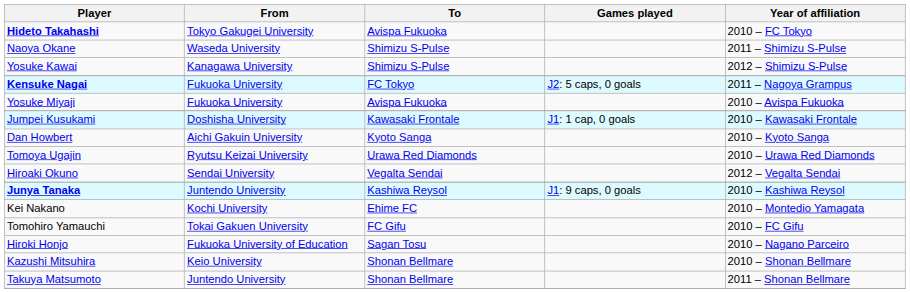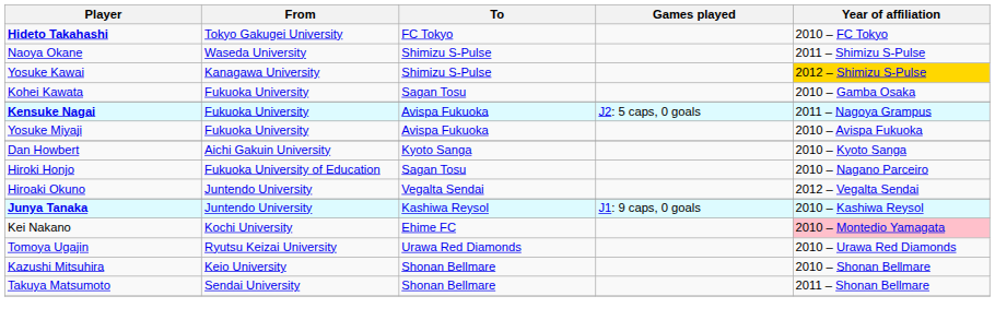 <table class="wikitable sortable mw-collapsible" style="text-align:left;">
 <tr>
 <th width=250px>Player</th>
 <th width=250px>From</th>
 <th width=250px>To</th>
 <th width=250px>Games played</th>
 <th width=250px>Year of affiliation</th>
 </tr>
 <tr>
 <td><strong><a href='#'>Hideto Takahashi</a></strong></td>
 <td><a href='#'>Tokyo Gakugei University</a></td>
-<td><a href='#'>Avispa Fukuoka</a></td>
+<td><a href='#'>FC Tokyo</a></td>
 <td></td>
 <td>2010 – <a href='#'>FC Tokyo</a></td>
 </tr>
 <tr>
 <td><a href='#'>Naoya Okane</a></td>
 <td><a href='#'>Waseda University</a></td>
 <td><a href='#'>Shimizu S-Pulse</a></td>
 <td></td>
 <td>2011 – <a href='#'>Shimizu S-Pulse</a></td>
 </tr>
 <tr>
 <td><a href='#'>Yosuke Kawai</a></td>
 <td><a href='#'>Kanagawa University</a></td>
 <td><a href='#'>Shimizu S-Pulse</a></td>
 <td></td>
-<td>2012 – <a href='#'>Shimizu S-Pulse</a></td>
+<td style="background: gold;">2012 – <a href='#'>Shimizu S-Pulse</a></td>
+</tr>
+<tr>
+<td><a href='#'>Kohei Kawata</a></td>
+<td><a href='#'>Fukuoka University</a></td>
+<td><a href='#'>Sagan Tosu</a></td>
+<td></td>
+<td>2010 – <a href='#'>Gamba Osaka</a></td>
 </tr>
 <tr>
 </tr>
 <tr style="background:#DDFBFF;">
 <td><strong><a href='#'>Kensuke Nagai</a></strong></td>
 <td><a href='#'>Fukuoka University</a></td>
-<td><a href='#'>FC Tokyo</a></td>
+<td><a href='#'>Avispa Fukuoka</a></td>
 <td><a href='#'>J2</a>: 5 caps, 0 goals</td>
 <td>2011 – <a href='#'>Nagoya Grampus</a></td>
 </tr>
 <tr>
 <td><a href='#'>Yosuke Miyaji</a></td>
 <td><a href='#'>Fukuoka University</a></td>
 <td><a href='#'>Avispa Fukuoka</a></td>
 <td></td>
 <td>2010 – <a href='#'>Avispa Fukuoka</a></td>
 </tr>
 <tr>
 </tr>
-<tr style="background:#DDFBFF;">
-<td><a href='#'>Jumpei Kusukami</a></td>
-<td><a href='#'>Doshisha University</a></td>
-<td><a href='#'>Kawasaki Frontale</a></td>
-<td><a href='#'>J1</a>: 1 cap, 0 goals</td>
-<td>2010 – <a href='#'>Kawasaki Frontale</a></td>
-</tr>
 <tr>
 <td><a href='#'>Dan Howbert</a></td>
 <td><a href='#'>Aichi Gakuin University</a></td>
 <td><a href='#'>Kyoto Sanga</a></td>
 <td></td>
 <td>2010 – <a href='#'>Kyoto Sanga</a></td>
 </tr>
 <tr>
-<td><a href='#'>Tomoya Ugajin</a></td>
-<td><a href='#'>Ryutsu Keizai University</a></td>
-<td><a href='#'>Urawa Red Diamonds</a></td>
+<td><a href='#'>Hiroki Honjo</a></td>
+<td><a href='#'>Fukuoka University of Education</a></td>
+<td><a href='#'>Sagan Tosu</a></td>
 <td></td>
-<td>2010 – <a href='#'>Urawa Red Diamonds</a></td>
+<td>2010 – <a href='#'>Nagano Parceiro</a></td>
 </tr>
 <tr>
 <td><a href='#'>Hiroaki Okuno</a></td>
-<td><a href='#'>Sendai University</a></td>
+<td><a href='#'>Juntendo University</a></td>
 <td><a href='#'>Vegalta Sendai</a></td>
 <td></td>
 <td>2012 – <a href='#'>Vegalta Sendai</a></td>
 </tr>
 <tr>
 </tr>
 <tr style="background:#DDFBFF;">
 <td><strong><a href='#'>Junya Tanaka</a></strong></td>
 <td><a href='#'>Juntendo University</a></td>
 <td><a href='#'>Kashiwa Reysol</a></td>
 <td><a href='#'>J1</a>: 9 caps, 0 goals</td>
 <td>2010 – <a href='#'>Kashiwa Reysol</a></td>
 </tr>
 <tr>
 <td>Kei Nakano</td>
 <td><a href='#'>Kochi University</a></td>
 <td><a href='#'>Ehime FC</a></td>
 <td></td>
-<td>2010 – <a href='#'>Montedio Yamagata</a></td>
+<td style="background: pink;">2010 – <a href='#'>Montedio Yamagata</a></td>
 </tr>
 <tr>
-<td>Tomohiro Yamauchi</td>
-<td><a href='#'>Tokai Gakuen University</a></td>
-<td><a href='#'>FC Gifu</a></td>
+<td><a href='#'>Tomoya Ugajin</a></td>
+<td><a href='#'>Ryutsu Keizai University</a></td>
+<td><a href='#'>Urawa Red Diamonds</a></td>
 <td></td>
-<td>2010 – <a href='#'>FC Gifu</a></td>
-</tr>
-<tr>
-<td><a href='#'>Hiroki Honjo</a></td>
-<td><a href='#'>Fukuoka University of Education</a></td>
-<td><a href='#'>Sagan Tosu</a></td>
-<td></td>
-<td>2010 – <a href='#'>Nagano Parceiro</a></td>
+<td>2010 – <a href='#'>Urawa Red Diamonds</a></td>
 </tr>
 <tr>
 <td><a href='#'>Kazushi Mitsuhira</a></td>
 <td><a href='#'>Keio University</a></td>
 <td><a href='#'>Shonan Bellmare</a></td>
 <td></td>
 <td>2010 – <a href='#'>Shonan Bellmare</a></td>
 </tr>
 <tr>
 <td><a href='#'>Takuya Matsumoto</a></td>
-<td><a href='#'>Juntendo University</a></td>
+<td><a href='#'>Sendai University</a></td>
 <td><a href='#'>Shonan Bellmare</a></td>
 <td></td>
 <td>2011 – <a href='#'>Shonan Bellmare</a></td>
 </tr>
 <tr>
 </tr>
 </table>
